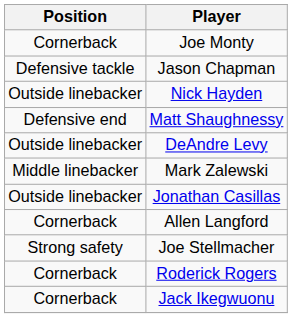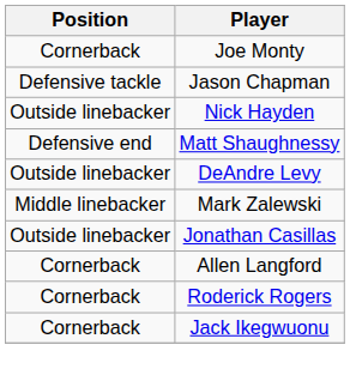 <table class="wikitable" style="text-align: center;">
 <tr>
 <th>Position</th>
 <th>Player</th>
 </tr>
 <tr>
 <td>Cornerback</td>
 <td>Joe Monty</td>
 </tr>
 <tr>
 <td>Defensive tackle</td>
 <td>Jason Chapman</td>
 </tr>
 <tr>
 <td>Outside linebacker</td>
 <td><a href='#'>Nick Hayden</a></td>
 </tr>
 <tr>
 <td>Defensive end</td>
 <td><a href='#'>Matt Shaughnessy</a></td>
 </tr>
 <tr>
 <td>Outside linebacker</td>
 <td><a href='#'>DeAndre Levy</a></td>
 </tr>
 <tr>
 <td>Middle linebacker</td>
 <td>Mark Zalewski</td>
 </tr>
 <tr>
 <td>Outside linebacker</td>
 <td><a href='#'>Jonathan Casillas</a></td>
 </tr>
 <tr>
 <td>Cornerback</td>
 <td>Allen Langford</td>
 </tr>
 <tr>
-<td>Strong safety</td>
-<td>Joe Stellmacher</td>
-</tr>
-<tr>
 <td>Cornerback</td>
 <td><a href='#'>Roderick Rogers</a></td>
 </tr>
 <tr>
 <td>Cornerback</td>
 <td><a href='#'>Jack Ikegwuonu</a></td>
 </tr>
 <tr>
 </tr>
 </table>
